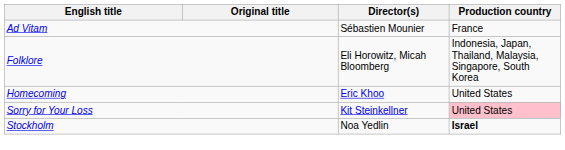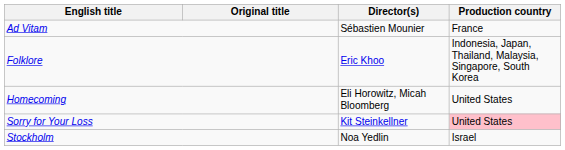 <table class="wikitable" width=100%>
 <tr>
 <th scope="col" width="32%">English title</th>
 <th scope="col" width="28%">Original title</th>
 <th scope="col" width="20%">Director(s)</th>
 <th scope="col" width="20%">Production country</th>
 </tr>
 <tr>
 <td colspan=2><em><a href='#'>Ad Vitam</a></em></td>
 <td>Sébastien Mounier</td>
 <td>France</td>
 </tr>
 <tr>
 <td colspan=2><em><a href='#'>Folklore</a></em></td>
-<td>Eli Horowitz, Micah Bloomberg</td>
+<td><a href='#'>Eric Khoo</a></td>
 <td>Indonesia, Japan, Thailand, Malaysia, Singapore, South Korea</td>
 </tr>
 <tr>
 <td colspan=2><em><a href='#'>Homecoming</a></em></td>
-<td><a href='#'>Eric Khoo</a></td>
+<td>Eli Horowitz, Micah Bloomberg</td>
 <td>United States</td>
 </tr>
 <tr>
 <td colspan=2><em><a href='#'>Sorry for Your Loss</a></em></td>
 <td><a href='#'>Kit Steinkellner</a></td>
 <td style="background: pink;">United States</td>
 </tr>
 <tr>
 <td colspan=2><em><a href='#'>Stockholm</a></em></td>
 <td>Noa Yedlin</td>
-<td><strong>Israel</strong></td>
+<td>Israel</td>
 </tr>
 </table>
